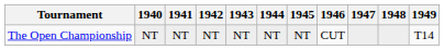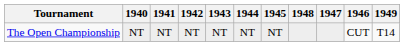 <table class="wikitable" style="font-size:95%;text-align:center;">
 <tr>
 <th>Tournament</th>
 <th>1940</th>
 <th>1941</th>
 <th>1942</th>
 <th>1943</th>
 <th>1944</th>
 <th>1945</th>
+<th>1948</th>
+<th>1947</th>
 <th>1946</th>
-<th>1947</th>
-<th>1948</th>
 <th>1949</th>
 </tr>
 <tr>
 <td align=left><a href='#'>The Open Championship</a></td>
 <td style="background:#eeeeee;">NT</td>
 <td style="background:#eeeeee;">NT</td>
 <td style="background:#eeeeee;">NT</td>
 <td style="background:#eeeeee;">NT</td>
 <td style="background:#eeeeee;">NT</td>
 <td style="background:#eeeeee;">NT</td>
-<td>CUT</td>
 <td style="background:#eeeeee;"></td>
 <td style="background:#eeeeee;"></td>
+<td>CUT</td>
 <td>T14</td>
 </tr>
 </table>
